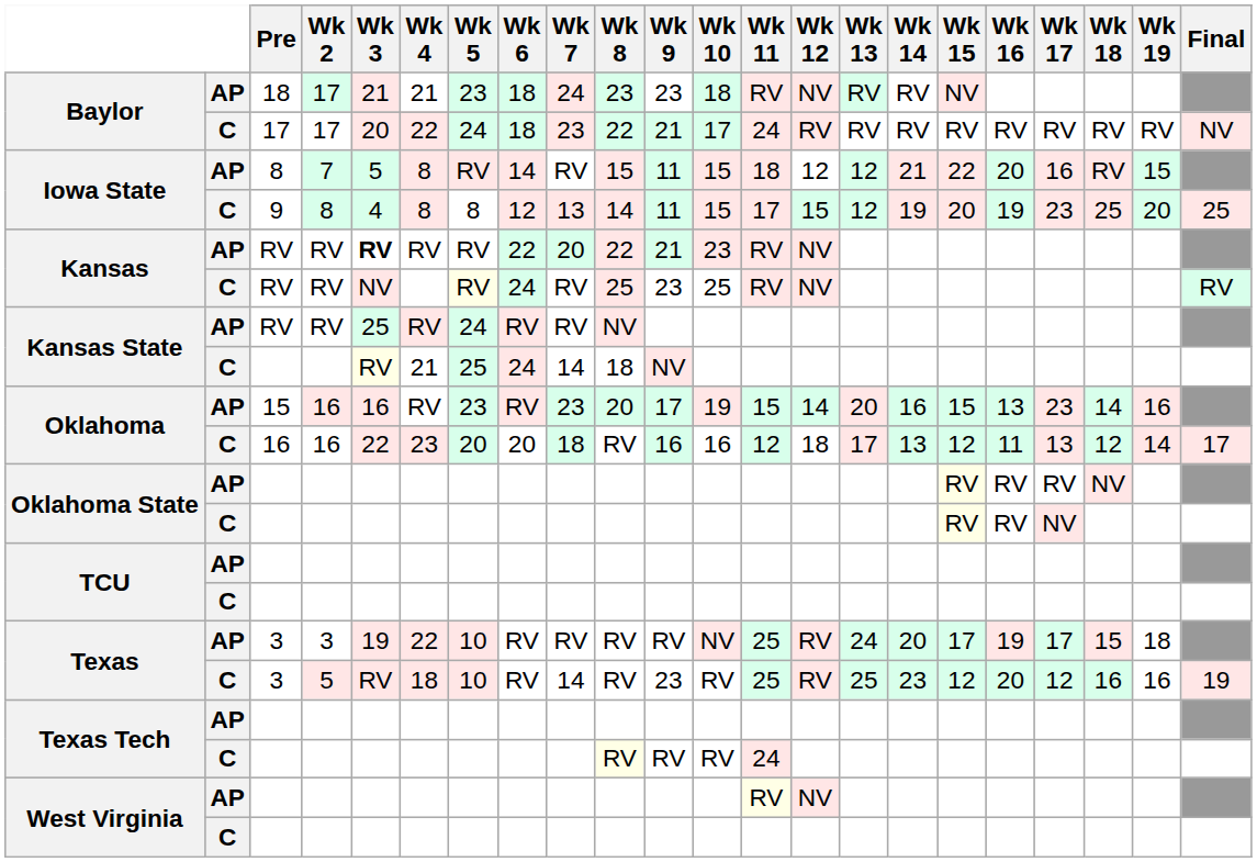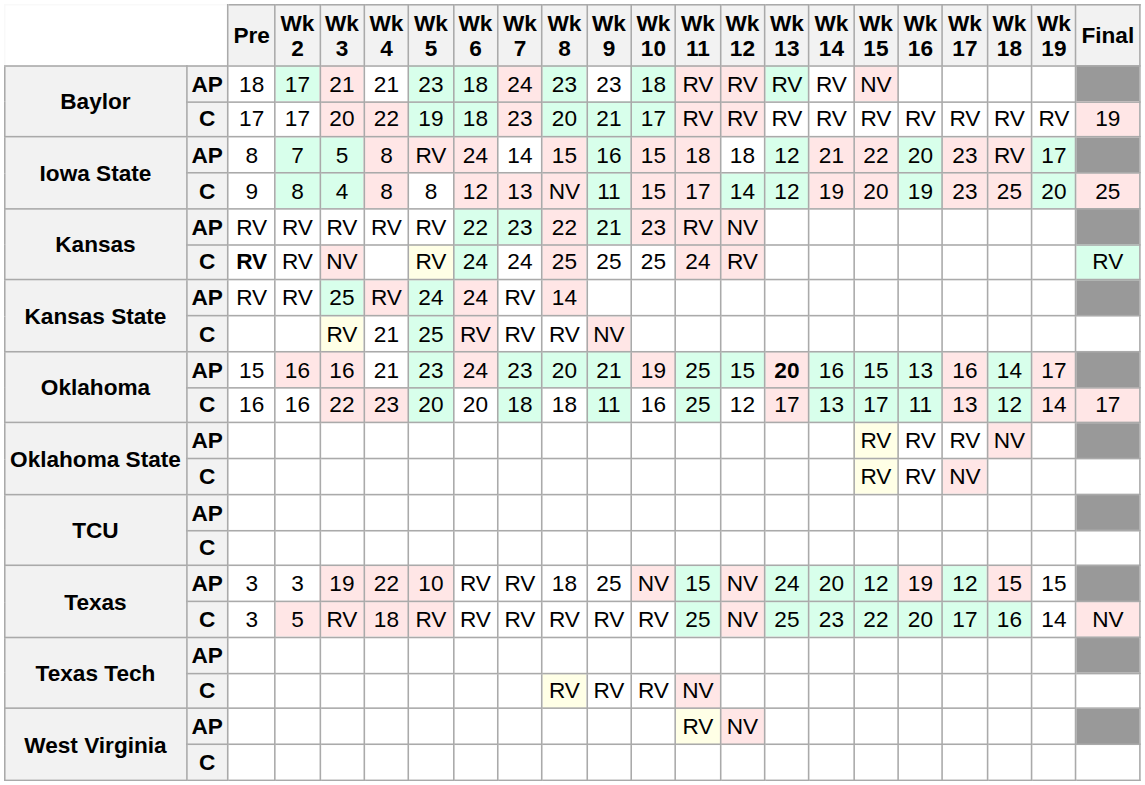 <table class="wikitable" style="white-space:nowrap;font-size:90%;text-align:center;">
 <tr>
 <th colspan=2 style="background:white; border-top-style:hidden; border-left-style:hidden;"> </th>
 <th>Pre</th>
 <th>Wk<br>2</th>
 <th>Wk<br>3</th>
 <th>Wk<br>4</th>
 <th>Wk<br>5</th>
 <th>Wk<br>6</th>
 <th>Wk<br>7</th>
 <th>Wk<br>8</th>
 <th>Wk<br>9</th>
 <th>Wk<br>10</th>
 <th>Wk<br>11</th>
 <th>Wk<br>12</th>
 <th>Wk<br>13</th>
 <th>Wk<br>14</th>
 <th>Wk<br>15</th>
 <th>Wk<br>16</th>
 <th>Wk<br>17</th>
 <th>Wk<br>18</th>
 <th>Wk<br>19</th>
 <th>Final</th>
 </tr>
 <tr>
 <th rowspan=2 style=>Baylor</th>
 <th>AP</th>
 <td style="background:#FFF;">18</td>
 <td style="background:#D8FFEB;">17</td>
 <td style="background:#FFE6E6;">21</td>
 <td style="background:#FFF;">21</td>
 <td style="background:#D8FFEB;">23</td>
 <td style="background:#D8FFEB;">18</td>
 <td style="background:#FFE6E6;">24</td>
 <td style="background:#D8FFEB;">23</td>
 <td style="background:#FFF;">23</td>
 <td style="background:#D8FFEB;">18</td>
 <td style="background:#FFE6E6;">RV</td>
-<td style="background:#FFE6E6;">NV</td>
+<td style="background:#FFE6E6;">RV</td>
 <td style="background:#D8FFEB;">RV</td>
 <td style="background:#FFF;">RV</td>
 <td style="background:#FFE6E6;">NV</td>
 <td style="background:#FFF;"></td>
 <td style="background:#FFF;"></td>
 <td style="background:#FFF;"></td>
 <td style="background:#FFF;"></td>
 <td style="background:#999;"></td>
 </tr>
 <tr style="text-align:center;">
 <th>C</th>
 <td style="background:#FFF;">17</td>
 <td style="background:#FFF;">17</td>
 <td style="background:#FFE6E6;">20</td>
 <td style="background:#FFE6E6;">22</td>
-<td style="background:#D8FFEB;">24</td>
+<td style="background:#D8FFEB;">19</td>
 <td style="background:#D8FFEB;">18</td>
 <td style="background:#FFE6E6;">23</td>
-<td style="background:#D8FFEB;">22</td>
+<td style="background:#D8FFEB;">20</td>
 <td style="background:#D8FFEB;">21</td>
 <td style="background:#D8FFEB;">17</td>
-<td style="background:#FFE6E6;">24</td>
+<td style="background:#FFE6E6;">RV</td>
 <td style="background:#FFE6E6;">RV</td>
 <td style="background:#FFF;">RV</td>
 <td style="background:#FFF;">RV</td>
 <td style="background:#FFF;">RV</td>
 <td style="background:#FFF;">RV</td>
 <td style="background:#FFF;">RV</td>
 <td style="background:#FFF;">RV</td>
 <td style="background:#FFF;">RV</td>
-<td style="background:#FFE6E6;">NV</td>
+<td style="background:#FFE6E6;">19</td>
 </tr>
 <tr>
 <th rowspan=2 style=>Iowa State</th>
 <th>AP</th>
 <td style="background:#FFF;">8</td>
 <td style="background:#D8FFEB;">7</td>
 <td style="background:#D8FFEB;">5</td>
 <td style="background:#FFE6E6;">8</td>
 <td style="background:#FFE6E6;">RV</td>
-<td style="background:#FFE6E6;">14</td>
-<td style="background:#FFF;">RV</td>
+<td style="background:#FFE6E6;">24</td>
+<td style="background:#FFF;">14</td>
 <td style="background:#FFE6E6;">15</td>
-<td style="background:#D8FFEB;">11</td>
+<td style="background:#D8FFEB;">16</td>
 <td style="background:#FFE6E6;">15</td>
 <td style="background:#FFE6E6;">18</td>
-<td style="background:#FFF;">12</td>
+<td style="background:#FFF;">18</td>
 <td style="background:#D8FFEB;">12</td>
 <td style="background:#FFE6E6;">21</td>
 <td style="background:#FFE6E6;">22</td>
 <td style="background:#D8FFEB;">20</td>
-<td style="background:#FFE6E6;">16</td>
+<td style="background:#FFE6E6;">23</td>
 <td style="background:#FFE6E6;">RV</td>
-<td style="background:#D8FFEB;">15</td>
+<td style="background:#D8FFEB;">17</td>
 <td style="background:#999;"></td>
 </tr>
 <tr>
 <th>C</th>
 <td style="background:#FFF;">9</td>
 <td style="background:#D8FFEB;">8</td>
 <td style="background:#D8FFEB;">4</td>
 <td style="background:#FFE6E6;">8</td>
 <td style="background:#FFF;">8</td>
 <td style="background:#FFE6E6;">12</td>
 <td style="background:#FFE6E6;">13</td>
-<td style="background:#FFE6E6;">14</td>
+<td style="background:#FFE6E6;">NV</td>
 <td style="background:#D8FFEB;">11</td>
 <td style="background:#FFE6E6;">15</td>
 <td style="background:#FFE6E6;">17</td>
-<td style="background:#D8FFEB;">15</td>
+<td style="background:#D8FFEB;">14</td>
 <td style="background:#D8FFEB;">12</td>
 <td style="background:#FFE6E6;">19</td>
 <td style="background:#FFE6E6;">20</td>
 <td style="background:#D8FFEB;">19</td>
 <td style="background:#FFE6E6;">23</td>
 <td style="background:#FFE6E6;">25</td>
 <td style="background:#D8FFEB;">20</td>
 <td style="background:#FFE6E6;">25</td>
 </tr>
 <tr>
 <th rowspan=2 style=>Kansas</th>
 <th>AP</th>
 <td style="background:#FFF;">RV</td>
 <td style="background:#FFF;">RV</td>
-<td style="background:#FFF;"><strong>RV</strong></td>
+<td style="background:#FFF;">RV</td>
 <td style="background:#FFF;">RV</td>
 <td style="background:#FFF;">RV</td>
 <td style="background:#D8FFEB;">22</td>
-<td style="background:#D8FFEB;">20</td>
+<td style="background:#D8FFEB;">23</td>
 <td style="background:#FFE6E6;">22</td>
 <td style="background:#D8FFEB;">21</td>
 <td style="background:#FFE6E6;">23</td>
 <td style="background:#FFE6E6;">RV</td>
 <td style="background:#FFE6E6;">NV</td>
 <td style="background:#FFF;"></td>
 <td style="background:#FFF;"></td>
 <td style="background:#FFF;"></td>
 <td style="background:#FFF;"></td>
 <td style="background:#FFF;"></td>
 <td style="background:#FFF;"></td>
 <td style="background:#FFF;"></td>
 <td style="background:#999;"></td>
 </tr>
 <tr>
 <th>C</th>
-<td style="background:#FFF;">RV</td>
+<td style="background:#FFF;"><strong>RV</strong></td>
 <td style="background:#FFF;">RV</td>
 <td style="background:#FFE6E6;">NV</td>
 <td style="background:#FFF;"></td>
 <td style="background:#FFFFE6;">RV</td>
 <td style="background:#D8FFEB;">24</td>
-<td style="background:#FFF;">RV</td>
+<td style="background:#FFF;">24</td>
 <td style="background:#FFE6E6;">25</td>
-<td style="background:#FFF;">23</td>
 <td style="background:#FFF;">25</td>
+<td style="background:#FFF;">25</td>
+<td style="background:#FFE6E6;">24</td>
 <td style="background:#FFE6E6;">RV</td>
-<td style="background:#FFE6E6;">NV</td>
 <td style="background:#FFF;"></td>
 <td style="background:#FFF;"></td>
 <td style="background:#FFF;"></td>
 <td style="background:#FFF;"></td>
 <td style="background:#FFF;"></td>
 <td style="background:#FFF;"></td>
 <td style="background:#FFF;"></td>
 <td style="background:#D8FFEB;">RV</td>
 </tr>
 <tr>
 <th rowspan=2 style=>Kansas State</th>
 <th>AP</th>
 <td style="background:#FFF;">RV</td>
 <td style="background:#FFF;">RV</td>
 <td style="background:#D8FFEB;">25</td>
 <td style="background:#FFE6E6;">RV</td>
 <td style="background:#D8FFEB;">24</td>
-<td style="background:#FFE6E6;">RV</td>
+<td style="background:#FFE6E6;">24</td>
 <td style="background:#FFF;">RV</td>
-<td style="background:#FFE6E6;">NV</td>
+<td style="background:#FFE6E6;">14</td>
 <td style="background:#FFF;"></td>
 <td style="background:#FFF;"></td>
 <td style="background:#FFF;"></td>
 <td style="background:#FFF;"></td>
 <td style="background:#FFF;"></td>
 <td style="background:#FFF;"></td>
 <td style="background:#FFF;"></td>
 <td style="background:#FFF;"></td>
 <td style="background:#FFF;"></td>
 <td style="background:#FFF;"></td>
 <td style="background:#FFF;"></td>
 <td style="background:#999;"></td>
 </tr>
 <tr>
 <th>C</th>
 <td style="background:#FFF;"></td>
 <td style="background:#FFF;"></td>
 <td style="background:#FFFFE6;">RV</td>
 <td style="background:#FFF;">21</td>
 <td style="background:#D8FFEB;">25</td>
-<td style="background:#FFE6E6;">24</td>
-<td style="background:#FFF;">14</td>
-<td style="background:#FFF;">18</td>
+<td style="background:#FFE6E6;">RV</td>
+<td style="background:#FFF;">RV</td>
+<td style="background:#FFF;">RV</td>
 <td style="background:#FFE6E6;">NV</td>
 <td style="background:#FFF;"></td>
 <td style="background:#FFF;"></td>
 <td style="background:#FFF;"></td>
 <td style="background:#FFF;"></td>
 <td style="background:#FFF;"></td>
 <td style="background:#FFF;"></td>
 <td style="background:#FFF;"></td>
 <td style="background:#FFF;"></td>
 <td style="background:#FFF;"></td>
 <td style="background:#FFF;"></td>
 <td style="background:#FFF;"></td>
 </tr>
 <tr>
 <th rowspan=2 style=>Oklahoma</th>
 <th>AP</th>
 <td style="background:#FFF;">15</td>
 <td style="background:#FFE6E6;">16</td>
 <td style="background:#FFE6E6;">16</td>
-<td style="background:#FFF;">RV</td>
+<td style="background:#FFF;">21</td>
 <td style="background:#D8FFEB;">23</td>
-<td style="background:#FFE6E6;">RV</td>
+<td style="background:#FFE6E6;">24</td>
 <td style="background:#D8FFEB;">23</td>
 <td style="background:#D8FFEB;">20</td>
-<td style="background:#D8FFEB;">17</td>
+<td style="background:#D8FFEB;">21</td>
 <td style="background:#FFE6E6;">19</td>
+<td style="background:#D8FFEB;">25</td>
 <td style="background:#D8FFEB;">15</td>
-<td style="background:#D8FFEB;">14</td>
-<td style="background:#FFE6E6;">20</td>
+<td style="background:#FFE6E6;"><strong>20</strong></td>
 <td style="background:#D8FFEB;">16</td>
 <td style="background:#D8FFEB;">15</td>
 <td style="background:#D8FFEB;">13</td>
-<td style="background:#FFE6E6;">23</td>
+<td style="background:#FFE6E6;">16</td>
 <td style="background:#D8FFEB;">14</td>
-<td style="background:#FFE6E6;">16</td>
+<td style="background:#FFE6E6;">17</td>
 <td style="background:#999;"></td>
 </tr>
 <tr>
 <th>C</th>
 <td style="background:#FFF;">16</td>
 <td style="background:#FFF;">16</td>
 <td style="background:#FFE6E6;">22</td>
 <td style="background:#FFE6E6;">23</td>
 <td style="background:#D8FFEB;">20</td>
 <td style="background:#FFF;">20</td>
 <td style="background:#D8FFEB;">18</td>
-<td style="background:#FFF;">RV</td>
-<td style="background:#D8FFEB;">16</td>
+<td style="background:#FFF;">18</td>
+<td style="background:#D8FFEB;">11</td>
 <td style="background:#FFF;">16</td>
-<td style="background:#D8FFEB;">12</td>
-<td style="background:#FFF;">18</td>
+<td style="background:#D8FFEB;">25</td>
+<td style="background:#FFF;">12</td>
 <td style="background:#FFE6E6;">17</td>
 <td style="background:#D8FFEB;">13</td>
-<td style="background:#D8FFEB;">12</td>
+<td style="background:#D8FFEB;">17</td>
 <td style="background:#D8FFEB;">11</td>
 <td style="background:#FFE6E6;">13</td>
 <td style="background:#D8FFEB;">12</td>
 <td style="background:#FFE6E6;">14</td>
 <td style="background:#FFE6E6;">17</td>
 </tr>
 <tr>
 <th rowspan=2 style=>Oklahoma State</th>
 <th>AP</th>
 <td style="background:#FFF;"></td>
 <td style="background:#FFF;"></td>
 <td style="background:#FFF;"></td>
 <td style="background:#FFF;"></td>
 <td style="background:#FFF;"></td>
 <td style="background:#FFF;"></td>
 <td style="background:#FFF;"></td>
 <td style="background:#FFF;"></td>
 <td style="background:#FFF;"></td>
 <td style="background:#FFF;"></td>
 <td style="background:#FFF;"></td>
 <td style="background:#FFF;"></td>
 <td style="background:#FFF;"></td>
 <td style="background:#FFF;"></td>
 <td style="background:#FFFFE6;">RV</td>
 <td style="background:#FFF;">RV</td>
 <td style="background:#FFF;">RV</td>
 <td style="background:#FFE6E6;">NV</td>
 <td style="background:#FFF;"></td>
 <td style="background:#999;"></td>
 </tr>
 <tr style="text-align:center;">
 <th>C</th>
 <td style="background:#FFF;"></td>
 <td style="background:#FFF;"></td>
 <td style="background:#FFF;"></td>
 <td style="background:#FFF;"></td>
 <td style="background:#FFF;"></td>
 <td style="background:#FFF;"></td>
 <td style="background:#FFF;"></td>
 <td style="background:#FFF;"></td>
 <td style="background:#FFF;"></td>
 <td style="background:#FFF;"></td>
 <td style="background:#FFF;"></td>
 <td style="background:#FFF;"></td>
 <td style="background:#FFF;"></td>
 <td style="background:#FFF;"></td>
 <td style="background:#FFFFE6;">RV</td>
 <td style="background:#FFF;">RV</td>
 <td style="background:#FFE6E6;">NV</td>
 <td style="background:#FFF;"></td>
 <td style="background:#FFF;"></td>
 <td style="background:#FFF;"></td>
 </tr>
 <tr>
 <th rowspan=2 style=>TCU</th>
 <th>AP</th>
 <td style="background:#FFF;"></td>
 <td style="background:#FFF;"></td>
 <td style="background:#FFF;"></td>
 <td style="background:#FFF;"></td>
 <td style="background:#FFF;"></td>
 <td style="background:#FFF;"></td>
 <td style="background:#FFF;"></td>
 <td style="background:#FFF;"></td>
 <td style="background:#FFF;"></td>
 <td style="background:#FFF;"></td>
 <td style="background:#FFF;"></td>
 <td style="background:#FFF;"></td>
 <td style="background:#FFF;"></td>
 <td style="background:#FFF;"></td>
 <td style="background:#FFF;"></td>
 <td style="background:#FFF;"></td>
 <td style="background:#FFF;"></td>
 <td style="background:#FFF;"></td>
 <td style="background:#FFF;"></td>
 <td style="background:#999;"></td>
 </tr>
 <tr style="text-align:center;">
 <th>C</th>
 <td style="background:#FFF;"></td>
 <td style="background:#FFF;"></td>
 <td style="background:#FFF;"></td>
 <td style="background:#FFF;"></td>
 <td style="background:#FFF;"></td>
 <td style="background:#FFF;"></td>
 <td style="background:#FFF;"></td>
 <td style="background:#FFF;"></td>
 <td style="background:#FFF;"></td>
 <td style="background:#FFF;"></td>
 <td style="background:#FFF;"></td>
 <td style="background:#FFF;"></td>
 <td style="background:#FFF;"></td>
 <td style="background:#FFF;"></td>
 <td style="background:#FFF;"></td>
 <td style="background:#FFF;"></td>
 <td style="background:#FFF;"></td>
 <td style="background:#FFF;"></td>
 <td style="background:#FFF;"></td>
 <td style="background:#FFF;"></td>
 </tr>
 <tr>
 <th rowspan=2 style=>Texas</th>
 <th>AP</th>
 <td style="background:#FFF;">3</td>
 <td style="background:#FFF;">3</td>
 <td style="background:#FFE6E6;">19</td>
 <td style="background:#FFE6E6;">22</td>
 <td style="background:#FFE6E6;">10</td>
 <td style="background:#FFF;">RV</td>
 <td style="background:#FFF;">RV</td>
-<td style="background:#FFF;">RV</td>
-<td style="background:#FFF;">RV</td>
+<td style="background:#FFF;">18</td>
+<td style="background:#FFF;">25</td>
 <td style="background:#FFE6E6;">NV</td>
-<td style="background:#D8FFEB;">25</td>
-<td style="background:#FFE6E6;">RV</td>
+<td style="background:#D8FFEB;">15</td>
+<td style="background:#FFE6E6;">NV</td>
 <td style="background:#D8FFEB;">24</td>
 <td style="background:#D8FFEB;">20</td>
-<td style="background:#D8FFEB;">17</td>
+<td style="background:#D8FFEB;">12</td>
 <td style="background:#FFE6E6;">19</td>
-<td style="background:#D8FFEB;">17</td>
+<td style="background:#D8FFEB;">12</td>
 <td style="background:#FFE6E6;">15</td>
-<td style="background:#FFF;">18</td>
+<td style="background:#FFF;">15</td>
 <td style="background:#999;"></td>
 </tr>
 <tr>
 <th>C</th>
 <td style="background:#FFF;">3</td>
 <td style="background:#FFE6E6;">5</td>
 <td style="background:#FFE6E6;">RV</td>
 <td style="background:#FFE6E6;">18</td>
-<td style="background:#FFE6E6;">10</td>
+<td style="background:#FFE6E6;">RV</td>
 <td style="background:#FFF;">RV</td>
-<td style="background:#FFF;">14</td>
 <td style="background:#FFF;">RV</td>
-<td style="background:#FFF;">23</td>
+<td style="background:#FFF;">RV</td>
+<td style="background:#FFF;">RV</td>
 <td style="background:#FFF;">RV</td>
 <td style="background:#D8FFEB;">25</td>
-<td style="background:#FFE6E6;">RV</td>
+<td style="background:#FFE6E6;">NV</td>
 <td style="background:#D8FFEB;">25</td>
 <td style="background:#D8FFEB;">23</td>
-<td style="background:#D8FFEB;">12</td>
+<td style="background:#D8FFEB;">22</td>
 <td style="background:#D8FFEB;">20</td>
-<td style="background:#D8FFEB;">12</td>
+<td style="background:#D8FFEB;">17</td>
 <td style="background:#D8FFEB;">16</td>
-<td style="background:#FFF;">16</td>
-<td style="background:#FFE6E6;">19</td>
+<td style="background:#FFF;">14</td>
+<td style="background:#FFE6E6;">NV</td>
 </tr>
 <tr>
 <th rowspan=2 style=>Texas Tech</th>
 <th>AP</th>
 <td style="background:#FFF;"></td>
 <td style="background:#FFF;"></td>
 <td style="background:#FFF;"></td>
 <td style="background:#FFF;"></td>
 <td style="background:#FFF;"></td>
 <td style="background:#FFF;"></td>
 <td style="background:#FFF;"></td>
 <td style="background:#FFF;"></td>
 <td style="background:#FFF;"></td>
 <td style="background:#FFF;"></td>
 <td style="background:#FFF;"></td>
 <td style="background:#FFF;"></td>
 <td style="background:#FFF;"></td>
 <td style="background:#FFF;"></td>
 <td style="background:#FFF;"></td>
 <td style="background:#FFF;"></td>
 <td style="background:#FFF;"></td>
 <td style="background:#FFF;"></td>
 <td style="background:#FFF;"></td>
 <td style="background:#999;"></td>
 </tr>
 <tr style="text-align:center;">
 <th>C</th>
 <td style="background:#FFF;"></td>
 <td style="background:#FFF;"></td>
 <td style="background:#FFF;"></td>
 <td style="background:#FFF;"></td>
 <td style="background:#FFF;"></td>
 <td style="background:#FFF;"></td>
 <td style="background:#FFF;"></td>
 <td style="background:#FFFFE6;">RV</td>
 <td style="background:#FFF;">RV</td>
 <td style="background:#FFF;">RV</td>
-<td style="background:#FFE6E6;">24</td>
+<td style="background:#FFE6E6;">NV</td>
 <td style="background:#FFF;"></td>
 <td style="background:#FFF;"></td>
 <td style="background:#FFF;"></td>
 <td style="background:#FFF;"></td>
 <td style="background:#FFF;"></td>
 <td style="background:#FFF;"></td>
 <td style="background:#FFF;"></td>
 <td style="background:#FFF;"></td>
 <td style="background:#FFF;"></td>
 </tr>
 <tr>
 <th rowspan=2 style=>West Virginia</th>
 <th>AP</th>
 <td style="background:#FFF;"></td>
 <td style="background:#FFF;"></td>
 <td style="background:#FFF;"></td>
 <td style="background:#FFF;"></td>
 <td style="background:#FFF;"></td>
 <td style="background:#FFF;"></td>
 <td style="background:#FFF;"></td>
 <td style="background:#FFF;"></td>
 <td style="background:#FFF;"></td>
 <td style="background:#FFF;"></td>
 <td style="background:#FFFFE6;">RV</td>
 <td style="background:#FFE6E6;">NV</td>
 <td style="background:#FFF;"></td>
 <td style="background:#FFF;"></td>
 <td style="background:#FFF;"></td>
 <td style="background:#FFF;"></td>
 <td style="background:#FFF;"></td>
 <td style="background:#FFF;"></td>
 <td style="background:#FFF;"></td>
 <td style="background:#999;"></td>
 </tr>
 <tr>
 <th>C</th>
 <td style="background:#FFF;"></td>
 <td style="background:#FFF;"></td>
 <td style="background:#FFF;"></td>
 <td style="background:#FFF;"></td>
 <td style="background:#FFF;"></td>
 <td style="background:#FFF;"></td>
 <td style="background:#FFF;"></td>
 <td style="background:#FFF;"></td>
 <td style="background:#FFF;"></td>
 <td style="background:#FFF;"></td>
 <td style="background:#FFF;"></td>
 <td style="background:#FFF;"></td>
 <td style="background:#FFF;"></td>
 <td style="background:#FFF;"></td>
 <td style="background:#FFF;"></td>
 <td style="background:#FFF;"></td>
 <td style="background:#FFF;"></td>
 <td style="background:#FFF;"></td>
 <td style="background:#FFF;"></td>
 <td style="background:#FFF;"></td>
 </tr>
 </table>
